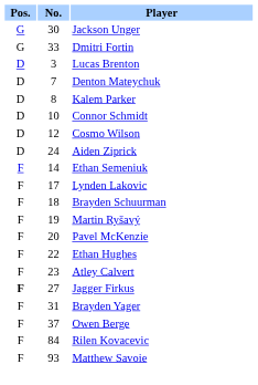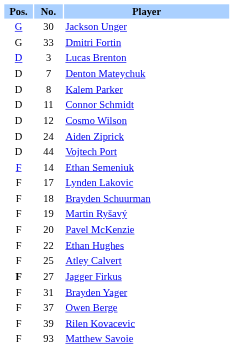 <table border="0" cellspacing="2" cellpadding="2">
 <tr bgcolor=AAD0FF>
 <th width=40>Pos.</th>
 <th width=40>No.</th>
 <th width=250>Player</th>
 </tr>
 <tr>
 <td style="text-align:center;"><a href='#'>G</a></td>
 <td style="text-align:center;">30</td>
 <td><a href='#'>Jackson Unger</a></td>
 </tr>
 <tr>
 <td style="text-align:center;">G</td>
 <td style="text-align:center;">33</td>
 <td><a href='#'>Dmitri Fortin</a></td>
 </tr>
 <tr>
 <td style="text-align:center;"><a href='#'>D</a></td>
 <td style="text-align:center;">3</td>
 <td><a href='#'>Lucas Brenton</a></td>
 </tr>
 <tr>
 <td style="text-align:center;">D</td>
 <td style="text-align:center;">7</td>
 <td><a href='#'>Denton Mateychuk</a></td>
 </tr>
 <tr>
 <td style="text-align:center;">D</td>
 <td style="text-align:center;">8</td>
 <td><a href='#'>Kalem Parker</a></td>
 </tr>
 <tr>
 <td style="text-align:center;">D</td>
-<td style="text-align:center;">10</td>
+<td style="text-align:center;">11</td>
 <td><a href='#'>Connor Schmidt</a></td>
 </tr>
 <tr>
 <td style="text-align:center;">D</td>
 <td style="text-align:center;">12</td>
 <td><a href='#'>Cosmo Wilson</a></td>
 </tr>
 <tr>
 <td style="text-align:center;">D</td>
 <td style="text-align:center;">24</td>
 <td><a href='#'>Aiden Ziprick</a></td>
+</tr>
+<tr>
+<td style="text-align:center;">D</td>
+<td style="text-align:center;">44</td>
+<td><a href='#'>Vojtech Port</a></td>
 </tr>
 <tr>
 <td style="text-align:center;"><a href='#'>F</a></td>
 <td style="text-align:center;">14</td>
 <td><a href='#'>Ethan Semeniuk</a></td>
 </tr>
 <tr>
 <td style="text-align:center;">F</td>
 <td style="text-align:center;">17</td>
 <td><a href='#'>Lynden Lakovic</a></td>
 </tr>
 <tr>
 <td style="text-align:center;">F</td>
 <td style="text-align:center;">18</td>
 <td><a href='#'>Brayden Schuurman</a></td>
 </tr>
 <tr>
 <td style="text-align:center;">F</td>
 <td style="text-align:center;">19</td>
 <td><a href='#'>Martin Ryšavý</a></td>
 </tr>
 <tr>
 <td style="text-align:center;">F</td>
 <td style="text-align:center;">20</td>
 <td><a href='#'>Pavel McKenzie</a></td>
 </tr>
 <tr>
 <td style="text-align:center;">F</td>
 <td style="text-align:center;">22</td>
 <td><a href='#'>Ethan Hughes</a></td>
 </tr>
 <tr>
 <td style="text-align:center;">F</td>
-<td style="text-align:center;">23</td>
+<td style="text-align:center;">25</td>
 <td><a href='#'>Atley Calvert</a></td>
 </tr>
 <tr>
 <td style="text-align:center;"><strong>F</strong></td>
 <td style="text-align:center;">27</td>
 <td><a href='#'>Jagger Firkus</a></td>
 </tr>
 <tr>
 <td style="text-align:center;">F</td>
 <td style="text-align:center;">31</td>
 <td><a href='#'>Brayden Yager</a></td>
 </tr>
 <tr>
 <td style="text-align:center;">F</td>
 <td style="text-align:center;">37</td>
 <td><a href='#'>Owen Berge</a></td>
 </tr>
 <tr>
 <td style="text-align:center;">F</td>
-<td style="text-align:center;">84</td>
+<td style="text-align:center;">39</td>
 <td><a href='#'>Rilen Kovacevic</a></td>
 </tr>
 <tr>
 <td style="text-align:center;">F</td>
 <td style="text-align:center;">93</td>
 <td><a href='#'>Matthew Savoie</a></td>
 </tr>
 </table>
